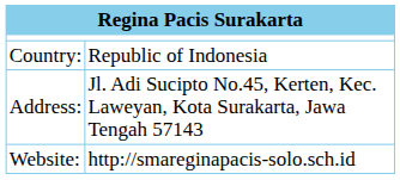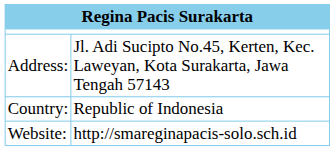 <table cellpadding="2" style="float: right; width: 307px; background: #87CEEB; margin-left: 1em; border-spacing: 1px;">
 <tr>
 <th colspan="2" align="center"><strong>Regina Pacis Surakarta</strong></th>
 </tr>
 <tr>
 <th colspan="2" align="center" bgcolor="#FFFFFF"></th>
 </tr>
 <tr>
+<td bgcolor="#FFFFFF">Address:</td>
+<td bgcolor="#FFFFFF">Jl. Adi Sucipto No.45, Kerten, Kec. Laweyan, Kota Surakarta, Jawa Tengah 57143</td>
+</tr>
+<tr>
 <td bgcolor="#FFFFFF">Country:</td>
 <td bgcolor="#FFFFFF">Republic of Indonesia</td>
-</tr>
-<tr>
-<td bgcolor="#FFFFFF">Address:</td>
-<td bgcolor="#FFFFFF">Jl. Adi Sucipto No.45, Kerten, Kec. Laweyan, Kota Surakarta, Jawa Tengah 57143</td>
 </tr>
 <tr>
 <td bgcolor="#FFFFFF">Website:</td>
 <td bgcolor="#FFFFFF">http://smareginapacis-solo.sch.id</td>
 </tr>
 </table>
